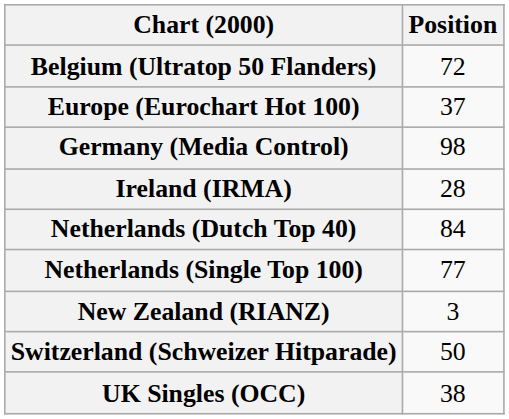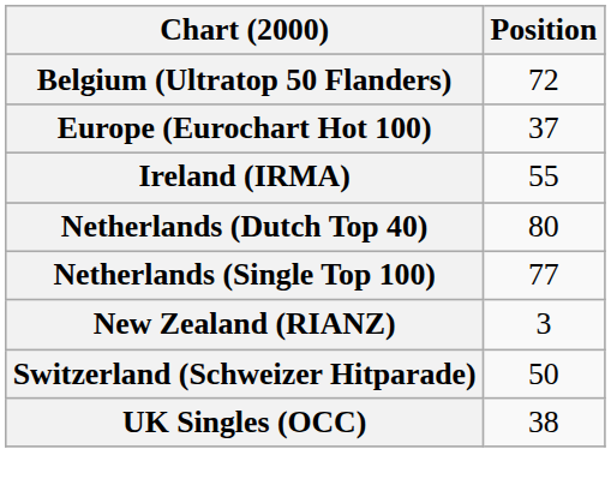 <table class="wikitable sortable plainrowheaders" style="text-align:center">
 <tr>
 <th>Chart (2000)</th>
 <th>Position</th>
 </tr>
 <tr>
 <th scope="row">Belgium (Ultratop 50 Flanders)</th>
 <td>72</td>
 </tr>
 <tr>
 <th scope="row">Europe (Eurochart Hot 100)</th>
 <td>37</td>
 </tr>
 <tr>
-<th scope="row">Germany (Media Control)</th>
-<td>98</td>
-</tr>
-<tr>
 <th scope="row">Ireland (IRMA)</th>
-<td>28</td>
+<td>55</td>
 </tr>
 <tr>
 <th scope="row">Netherlands (Dutch Top 40)</th>
-<td>84</td>
+<td>80</td>
 </tr>
 <tr>
 <th scope="row">Netherlands (Single Top 100)</th>
 <td>77</td>
 </tr>
 <tr>
 <th scope="row">New Zealand (RIANZ)</th>
 <td>3</td>
 </tr>
 <tr>
 <th scope="row">Switzerland (Schweizer Hitparade)</th>
 <td>50</td>
 </tr>
 <tr>
 <th scope="row">UK Singles (OCC)</th>
 <td>38</td>
 </tr>
 </table>
